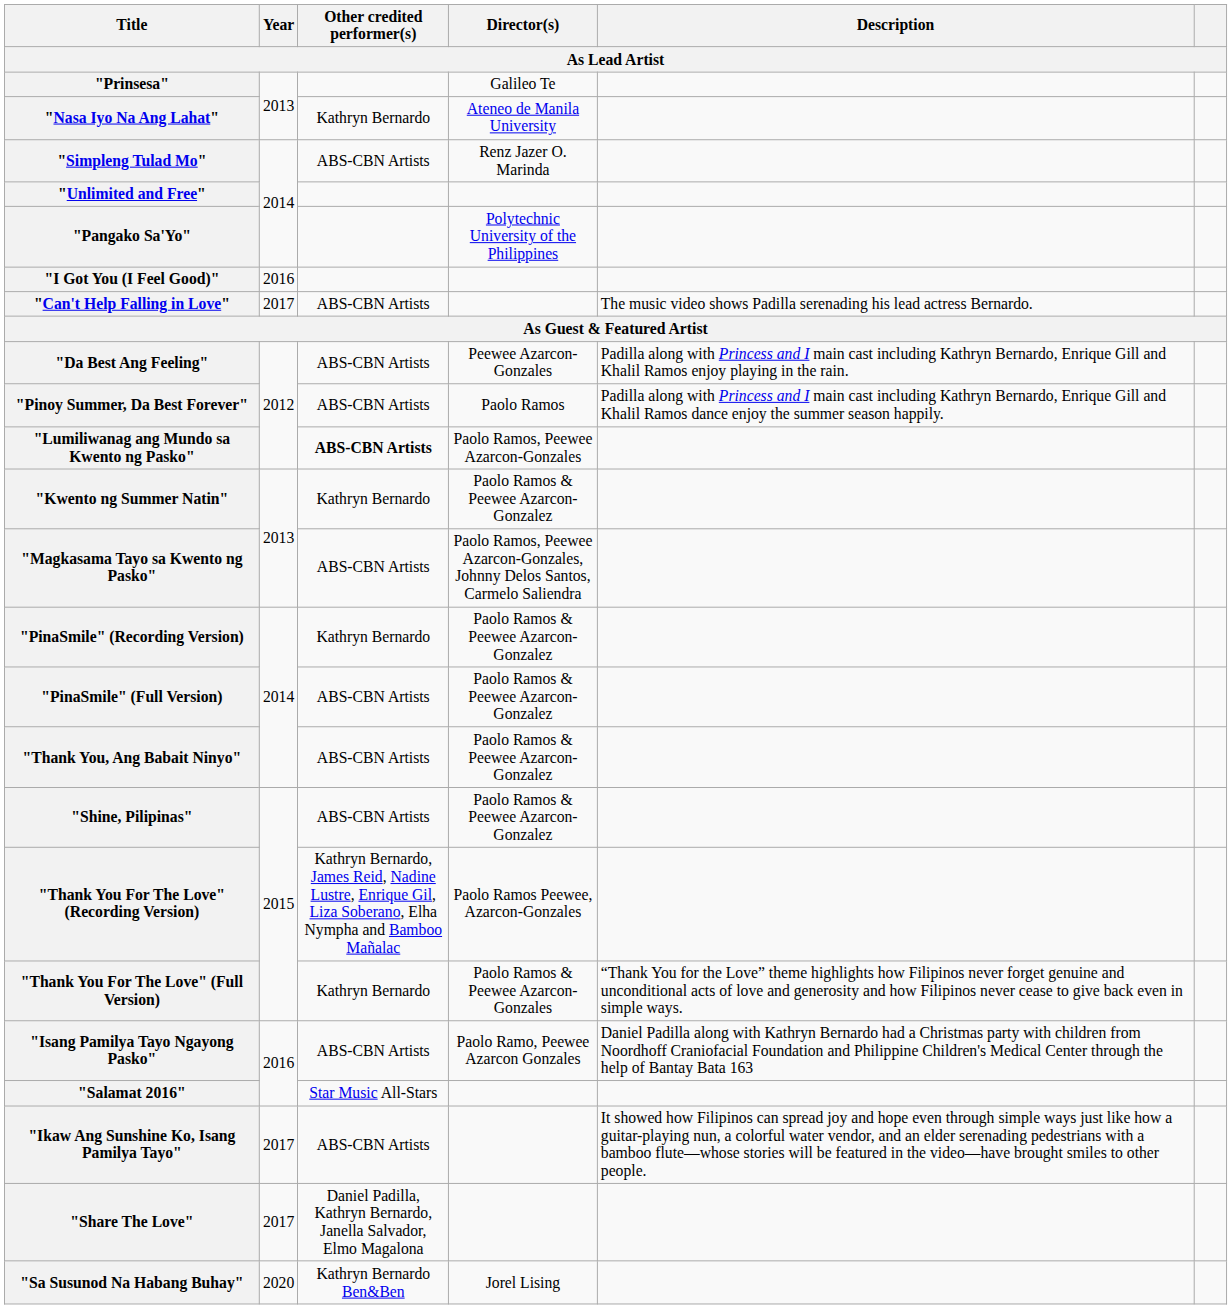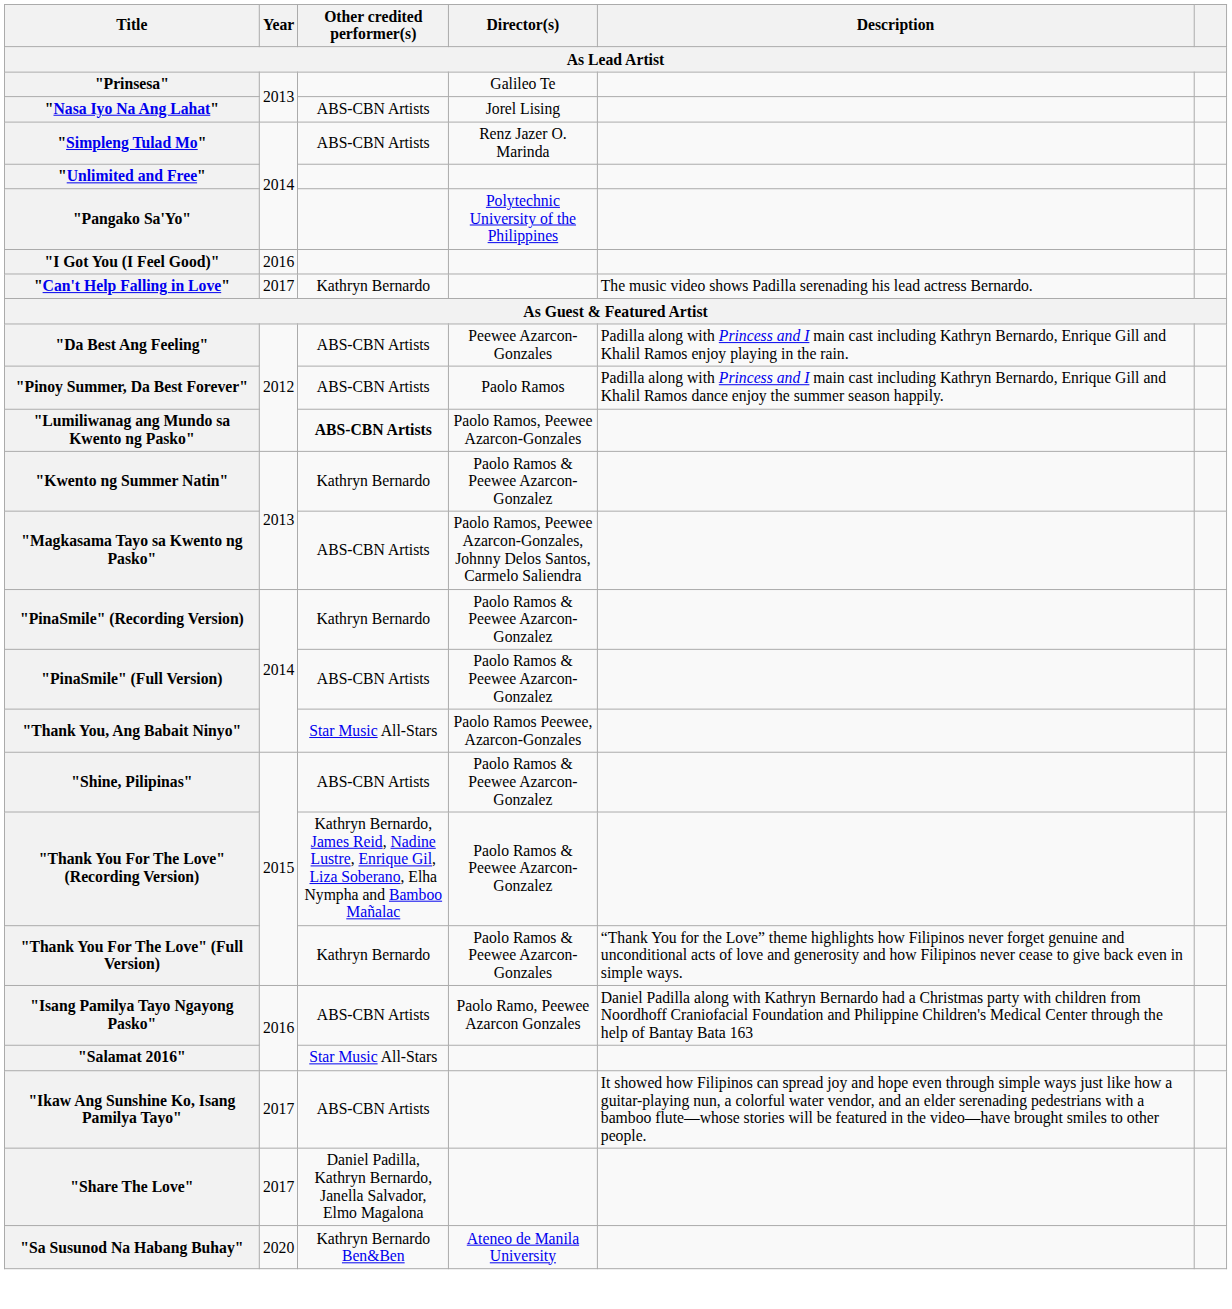 <table class="wikitable sortable plainrowheaders" style="text-align:center;">
 <tr>
 <th scope="col" style="width:18em;">Title</th>
 <th scope="col" style="width:2em;">Year</th>
 <th scope="col" style="width:10em;">Other credited performer(s)</th>
 <th scope="col" style="width:10em;">Director(s)</th>
 <th scope="col" style="width:45em;" class="unsortable">Description</th>
 <th scope="col" style="width:2em;" class="unsortable"></th>
 </tr>
 <tr>
 <th colspan="6">As Lead Artist</th>
 </tr>
 <tr>
 <th scope="row">"Prinsesa"</th>
 <td rowspan="2">2013</td>
 <td></td>
 <td>Galileo Te</td>
 <td style="text-align:left;"></td>
 <td></td>
 </tr>
 <tr>
 <th scope="row">"<a href='#'>Nasa Iyo Na Ang Lahat</a>"</th>
-<td>Kathryn Bernardo</td>
-<td><a href='#'>Ateneo de Manila University</a></td>
+<td>ABS-CBN Artists</td>
+<td>Jorel Lising</td>
 <td style="text-align:left;"></td>
 <td></td>
 </tr>
 <tr>
 <th scope="row">"<a href='#'>Simpleng Tulad Mo</a>"</th>
 <td rowspan="3">2014</td>
 <td>ABS-CBN Artists</td>
 <td>Renz Jazer O. Marinda</td>
 <td style="text-align:left;"></td>
 <td></td>
 </tr>
 <tr>
 <th scope="row">"<a href='#'>Unlimited and Free</a>"</th>
 <td></td>
 <td></td>
 <td style="text-align:left;"></td>
 <td></td>
 </tr>
 <tr>
 <th scope="row">"Pangako Sa'Yo"</th>
 <td></td>
 <td><a href='#'>Polytechnic University of the Philippines</a></td>
 <td style="text-align:left;"></td>
 <td></td>
 </tr>
 <tr>
 <th scope="row">"I Got You (I Feel Good)"</th>
 <td>2016</td>
 <td></td>
 <td></td>
 <td style="text-align:left;"></td>
 <td></td>
 </tr>
 <tr>
 <th scope="row">"<a href='#'>Can't Help Falling in Love</a>"</th>
 <td>2017</td>
-<td>ABS-CBN Artists</td>
+<td>Kathryn Bernardo</td>
 <td></td>
 <td style="text-align:left;">The music video shows Padilla serenading his lead actress Bernardo.</td>
 <td></td>
 </tr>
 <tr>
 <th colspan="6">As Guest & Featured Artist</th>
 </tr>
 <tr>
 <th scope="row">"Da Best Ang Feeling"</th>
 <td rowspan="3">2012</td>
 <td>ABS-CBN Artists</td>
 <td>Peewee Azarcon-Gonzales</td>
 <td style="text-align:left;">Padilla along with <em><a href='#'>Princess and I</a></em> main cast including Kathryn Bernardo, Enrique Gill and Khalil Ramos enjoy playing in the rain.</td>
 <td></td>
 </tr>
 <tr>
 <th scope="row">"Pinoy Summer, Da Best Forever"</th>
 <td>ABS-CBN Artists</td>
 <td>Paolo Ramos</td>
 <td style="text-align:left;">Padilla along with <em><a href='#'>Princess and I</a></em> main cast including Kathryn Bernardo, Enrique Gill and Khalil Ramos dance enjoy the summer season happily.</td>
 <td></td>
 </tr>
 <tr>
 <th scope="row">"Lumiliwanag ang Mundo sa Kwento ng Pasko"</th>
 <td><strong>ABS-CBN Artists</strong></td>
 <td>Paolo Ramos, Peewee Azarcon-Gonzales</td>
 <td style="text-align:left;"></td>
 <td></td>
 </tr>
 <tr>
 <th scope="row">"Kwento ng Summer Natin"</th>
 <td rowspan="2">2013</td>
 <td>Kathryn Bernardo</td>
 <td>Paolo Ramos & Peewee Azarcon-Gonzalez</td>
 <td style="text-align:left;"></td>
 <td></td>
 </tr>
 <tr>
 <th scope="row">"Magkasama Tayo sa Kwento ng Pasko"</th>
 <td>ABS-CBN Artists</td>
 <td>Paolo Ramos, Peewee Azarcon-Gonzales, Johnny Delos Santos, Carmelo Saliendra</td>
 <td style="text-align:left;"></td>
 <td></td>
 </tr>
 <tr>
 <th scope="row">"PinaSmile" (Recording Version)</th>
 <td rowspan="3">2014</td>
 <td>Kathryn Bernardo</td>
 <td>Paolo Ramos & Peewee Azarcon-Gonzalez</td>
 <td style="text-align:left;"></td>
 <td></td>
 </tr>
 <tr>
 <th scope="row">"PinaSmile" (Full Version)</th>
 <td>ABS-CBN Artists</td>
 <td>Paolo Ramos & Peewee Azarcon-Gonzalez</td>
 <td style="text-align:left;"></td>
 <td></td>
 </tr>
 <tr>
 <th scope="row">"Thank You, Ang Babait Ninyo"</th>
-<td>ABS-CBN Artists</td>
-<td>Paolo Ramos & Peewee Azarcon-Gonzalez</td>
+<td><a href='#'>Star Music</a> All-Stars</td>
+<td>Paolo Ramos Peewee, Azarcon-Gonzales</td>
 <td style="text-align:left;"></td>
 <td></td>
 </tr>
 <tr>
 <th scope="row">"Shine, Pilipinas"</th>
 <td rowspan="3">2015</td>
 <td>ABS-CBN Artists</td>
 <td Paolo Ramo, Peewee Azarcon Gonzales>Paolo Ramos & Peewee Azarcon-Gonzalez</td>
 <td style="text-align:left;"></td>
 <td></td>
 </tr>
 <tr>
 <th scope="row">"Thank You For The Love" (Recording Version)</th>
 <td>Kathryn Bernardo, <a href='#'>James Reid</a>, <a href='#'>Nadine Lustre</a>, <a href='#'>Enrique Gil</a>, <a href='#'>Liza Soberano</a>, Elha Nympha and <a href='#'>Bamboo Mañalac</a></td>
-<td>Paolo Ramos Peewee, Azarcon-Gonzales</td>
+<td>Paolo Ramos & Peewee Azarcon-Gonzalez</td>
 <td style="text-align:left;"></td>
 <td></td>
 </tr>
 <tr>
 <th scope="row">"Thank You For The Love" (Full Version)</th>
 <td>Kathryn Bernardo</td>
 <td>Paolo Ramos & Peewee Azarcon-Gonzales</td>
 <td style="text-align:left;">“Thank You for the Love” theme highlights how Filipinos never forget genuine and unconditional acts of love and generosity and how Filipinos never cease to give back even in simple ways.</td>
 <td></td>
 </tr>
 <tr>
 <th scope="row">"Isang Pamilya Tayo Ngayong Pasko"</th>
 <td rowspan="2">2016</td>
 <td>ABS-CBN Artists</td>
 <td>Paolo Ramo, Peewee Azarcon Gonzales</td>
 <td style="text-align:left;">Daniel Padilla along with Kathryn Bernardo had a Christmas party with children from Noordhoff Craniofacial Foundation and Philippine Children's Medical Center through the help of Bantay Bata 163</td>
 <td></td>
 </tr>
 <tr>
 <th scope="row">"Salamat 2016"</th>
 <td><a href='#'>Star Music</a> All-Stars</td>
 <td></td>
 <td style="text-align:left;"></td>
 <td></td>
 </tr>
 <tr>
 <th scope="row">"Ikaw Ang Sunshine Ko, Isang Pamilya Tayo"</th>
 <td>2017</td>
 <td>ABS-CBN Artists</td>
 <td></td>
 <td style="text-align:left;">It showed how Filipinos can spread joy and hope even through simple ways just like how a guitar-playing nun, a colorful water vendor, and an elder serenading pedestrians with a bamboo flute—whose stories will be featured in the video—have brought smiles to other people.</td>
 <td></td>
 </tr>
 <tr>
 <th scope="row">"Share The Love"</th>
 <td>2017</td>
 <td>Daniel Padilla, Kathryn Bernardo, Janella Salvador, Elmo Magalona</td>
 <td></td>
 <td style="text-align:left;"></td>
 <td></td>
 </tr>
 <tr>
 <th scope="row">"Sa Susunod Na Habang Buhay"</th>
 <td>2020</td>
 <td>Kathryn Bernardo<br><a href='#'>Ben&Ben</a></td>
-<td>Jorel Lising</td>
+<td><a href='#'>Ateneo de Manila University</a></td>
 <td style="text-align:left;"></td>
 <td></td>
 </tr>
 </table>
